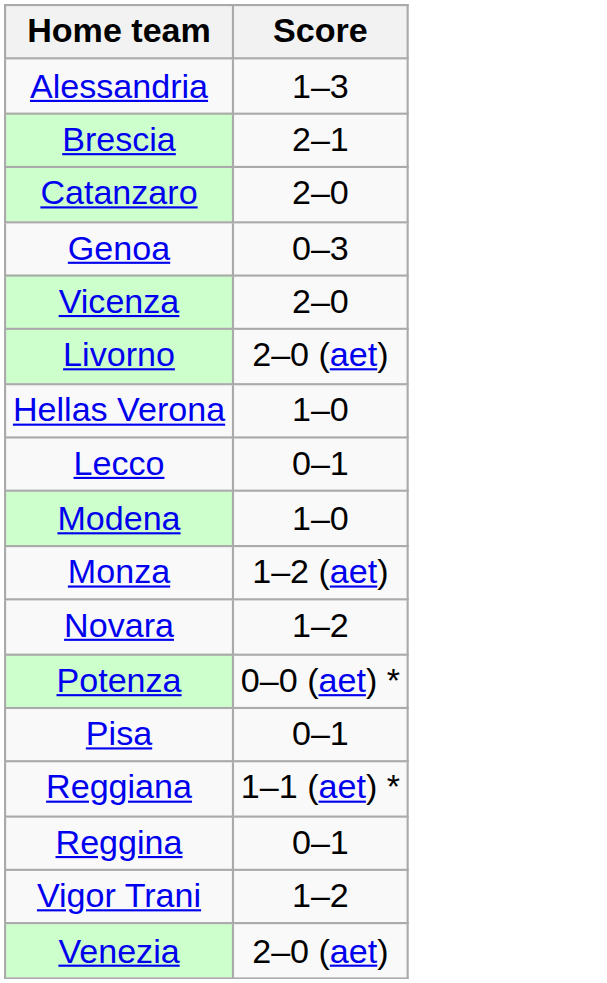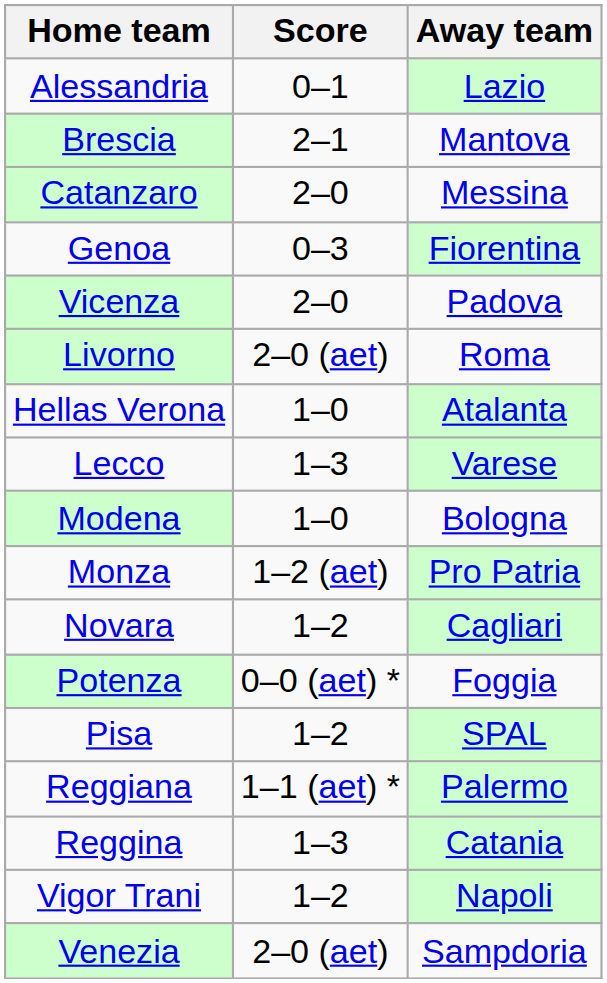 <table class="wikitable" style="text-align: center">
 <tr>
 <th>Home team</th>
 <th>Score</th>
+<th>Away team</th>
 </tr>
 <tr>
 <td><a href='#'>Alessandria</a></td>
-<td>1–3</td>
+<td>0–1</td>
+<td bgcolor="#ccffcc"><a href='#'>Lazio</a></td>
 </tr>
 <tr>
 <td bgcolor="#ccffcc"><a href='#'>Brescia</a></td>
 <td>2–1</td>
+<td><a href='#'>Mantova</a></td>
 </tr>
 <tr>
 <td bgcolor="#ccffcc"><a href='#'>Catanzaro</a></td>
 <td>2–0</td>
+<td><a href='#'>Messina</a></td>
 </tr>
 <tr>
 <td><a href='#'>Genoa</a></td>
 <td>0–3</td>
+<td bgcolor="#ccffcc"><a href='#'>Fiorentina</a></td>
 </tr>
 <tr>
 <td bgcolor="#ccffcc"><a href='#'>Vicenza</a></td>
 <td>2–0</td>
+<td><a href='#'>Padova</a></td>
 </tr>
 <tr>
 <td bgcolor="#ccffcc"><a href='#'>Livorno</a></td>
 <td>2–0 (<a href='#'>aet</a>)</td>
+<td><a href='#'>Roma</a></td>
 </tr>
 <tr>
 <td><a href='#'>Hellas Verona</a></td>
 <td>1–0</td>
+<td bgcolor="#ccffcc"><a href='#'>Atalanta</a></td>
 </tr>
 <tr>
 <td><a href='#'>Lecco</a></td>
-<td>0–1</td>
+<td>1–3</td>
+<td bgcolor="#ccffcc"><a href='#'>Varese</a></td>
 </tr>
 <tr>
 <td bgcolor="#ccffcc"><a href='#'>Modena</a></td>
 <td>1–0</td>
+<td><a href='#'>Bologna</a></td>
 </tr>
 <tr>
 <td><a href='#'>Monza</a></td>
 <td>1–2 (<a href='#'>aet</a>)</td>
+<td bgcolor="#ccffcc"><a href='#'>Pro Patria</a></td>
 </tr>
 <tr>
 <td><a href='#'>Novara</a></td>
 <td>1–2</td>
+<td bgcolor="#ccffcc"><a href='#'>Cagliari</a></td>
 </tr>
 <tr>
 <td bgcolor="#ccffcc"><a href='#'>Potenza</a></td>
 <td>0–0 (<a href='#'>aet</a>) *</td>
+<td><a href='#'>Foggia</a></td>
 </tr>
 <tr>
 <td><a href='#'>Pisa</a></td>
-<td>0–1</td>
+<td>1–2</td>
+<td bgcolor="#ccffcc"><a href='#'>SPAL</a></td>
 </tr>
 <tr>
 <td><a href='#'>Reggiana</a></td>
 <td>1–1 (<a href='#'>aet</a>) *</td>
+<td bgcolor="#ccffcc"><a href='#'>Palermo</a></td>
 </tr>
 <tr>
 <td><a href='#'>Reggina</a></td>
-<td>0–1</td>
+<td>1–3</td>
+<td bgcolor="#ccffcc"><a href='#'>Catania</a></td>
 </tr>
 <tr>
 <td><a href='#'>Vigor Trani</a></td>
 <td>1–2</td>
+<td bgcolor="#ccffcc"><a href='#'>Napoli</a></td>
 </tr>
 <tr>
 <td bgcolor="#ccffcc"><a href='#'>Venezia</a></td>
 <td>2–0 (<a href='#'>aet</a>)</td>
+<td><a href='#'>Sampdoria</a></td>
 </tr>
 </table>
